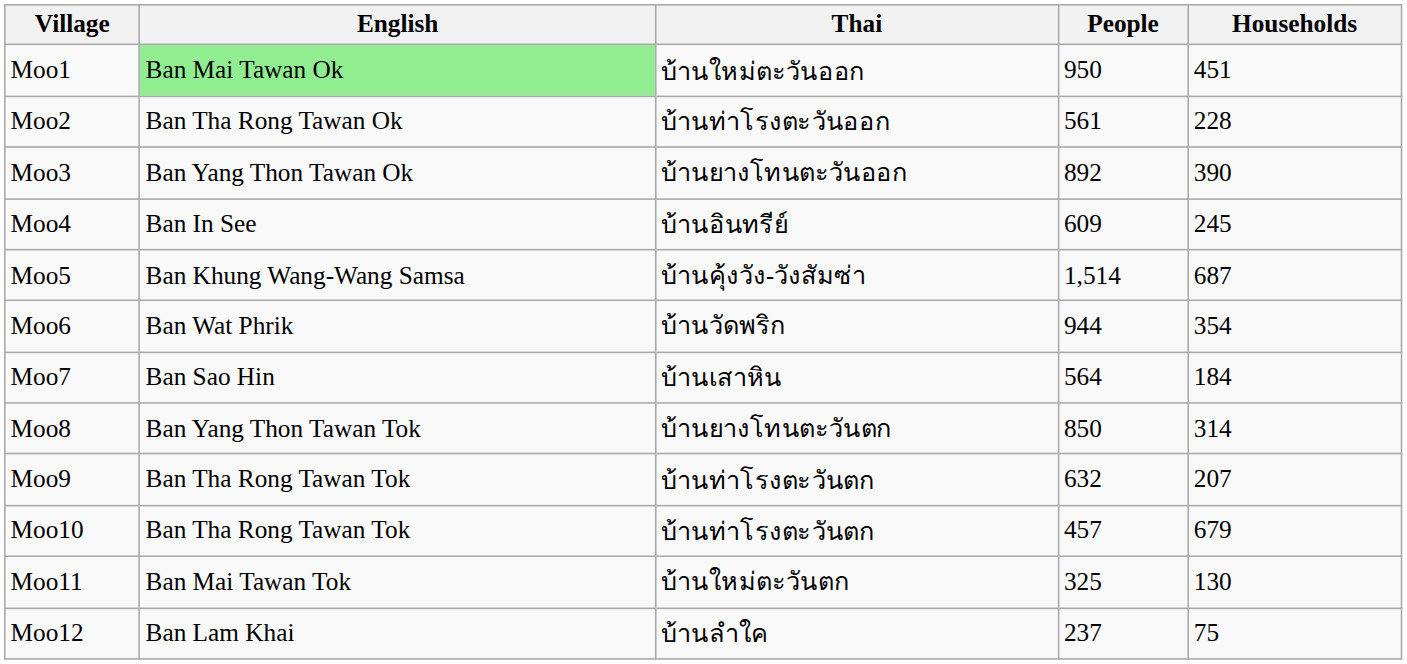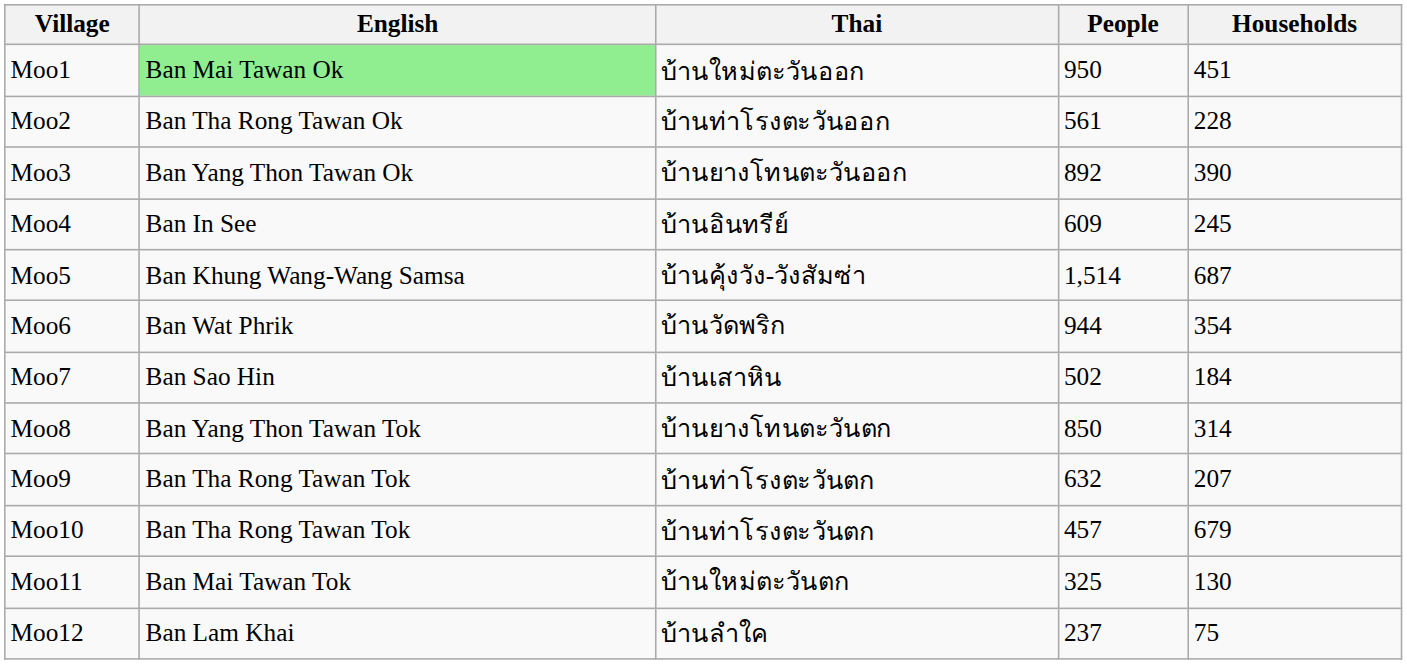 <table class="wikitable" style="width:70%;">
 <tr>
 <th>Village</th>
 <th>English</th>
 <th>Thai</th>
 <th>People</th>
 <th>Households</th>
 </tr>
 <tr>
 <td>Moo1</td>
 <td style="background: lightgreen;">Ban Mai Tawan Ok</td>
 <td>บ้านใหม่ตะวันออก</td>
 <td>950</td>
 <td>451</td>
 </tr>
 <tr>
 <td>Moo2</td>
 <td>Ban Tha Rong Tawan Ok</td>
 <td>บ้านท่าโรงตะวันออก</td>
 <td>561</td>
 <td>228</td>
 </tr>
 <tr>
 <td>Moo3</td>
 <td>Ban Yang Thon Tawan Ok</td>
 <td>บ้านยางโทนตะวันออก</td>
 <td>892</td>
 <td>390</td>
 </tr>
 <tr>
 <td>Moo4</td>
 <td>Ban In See</td>
 <td>บ้านอินทรีย์</td>
 <td>609</td>
 <td>245</td>
 </tr>
 <tr>
 <td>Moo5</td>
 <td>Ban Khung Wang-Wang Samsa</td>
 <td>บ้านคุ้งวัง-วังสัมซ่า</td>
 <td>1,514</td>
 <td>687</td>
 </tr>
 <tr>
 <td>Moo6</td>
 <td>Ban Wat Phrik</td>
 <td>บ้านวัดพริก</td>
 <td>944</td>
 <td>354</td>
 </tr>
 <tr>
 <td>Moo7</td>
 <td>Ban Sao Hin</td>
 <td>บ้านเสาหิน</td>
-<td>564</td>
+<td>502</td>
 <td>184</td>
 </tr>
 <tr>
 <td>Moo8</td>
 <td>Ban Yang Thon Tawan Tok</td>
 <td>บ้านยางโทนตะวันตก</td>
 <td>850</td>
 <td>314</td>
 </tr>
 <tr>
 <td>Moo9</td>
 <td>Ban Tha Rong Tawan Tok</td>
 <td>บ้านท่าโรงตะวันตก</td>
 <td>632</td>
 <td>207</td>
 </tr>
 <tr>
 <td>Moo10</td>
 <td>Ban Tha Rong Tawan Tok</td>
 <td>บ้านท่าโรงตะวันตก</td>
 <td>457</td>
 <td>679</td>
 </tr>
 <tr>
 <td>Moo11</td>
 <td>Ban Mai Tawan Tok</td>
 <td>บ้านใหม่ตะวันตก</td>
 <td>325</td>
 <td>130</td>
 </tr>
 <tr>
 <td>Moo12</td>
 <td>Ban Lam Khai</td>
 <td>บ้านลำใค</td>
 <td>237</td>
 <td>75</td>
 </tr>
 </table>
